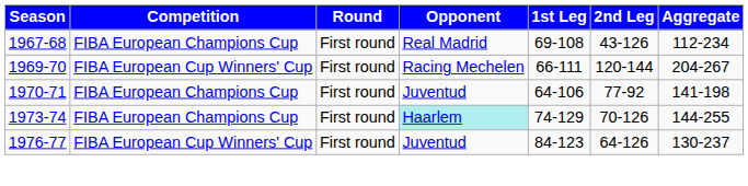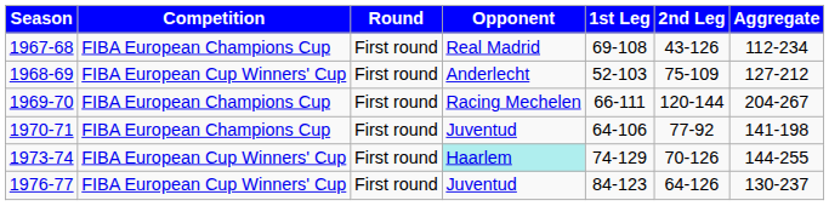 <table class="wikitable">
 <tr>
 <th style="background:blue; color:white;" scope="col">Season</th>
 <th style="background:blue; color:white;" scope="col">Competition</th>
 <th style="background:blue; color:white;" scope="col">Round</th>
 <th style="background:blue; color:white;" scope="col">Opponent</th>
 <th style="background:blue; color:white;" scope="col">1st Leg</th>
 <th style="background:blue; color:white;" scope="col">2nd Leg</th>
 <th style="background:blue; color:white;" scope="col">Aggregate</th>
 </tr>
 <tr>
 <td><a href='#'>1967-68</a></td>
 <td><a href='#'>FIBA European Champions Cup</a></td>
 <td>First round</td>
 <td> <a href='#'>Real Madrid</a></td>
 <td align="center">69-108</td>
 <td align="center">43-126</td>
 <td align="center">112-234</td>
 </tr>
 <tr>
+<td><a href='#'>1968-69</a></td>
+<td><a href='#'>FIBA European Cup Winners' Cup</a></td>
+<td>First round</td>
+<td> <a href='#'>Anderlecht</a></td>
+<td align="center">52-103</td>
+<td align="center">75-109</td>
+<td align="center">127-212</td>
+</tr>
+<tr>
 <td><a href='#'>1969-70</a></td>
-<td><a href='#'>FIBA European Cup Winners' Cup</a></td>
+<td><a href='#'>FIBA European Champions Cup</a></td>
 <td>First round</td>
 <td> <a href='#'>Racing Mechelen</a></td>
 <td align="center">66-111</td>
 <td align="center">120-144</td>
 <td align="center">204-267</td>
 </tr>
 <tr>
 <td><a href='#'>1970-71</a></td>
 <td><a href='#'>FIBA European Champions Cup</a></td>
 <td>First round</td>
 <td> <a href='#'>Juventud</a></td>
 <td align="center">64-106</td>
 <td align="center">77-92</td>
 <td align="center">141-198</td>
 </tr>
 <tr>
 <td><a href='#'>1973-74</a></td>
-<td><a href='#'>FIBA European Champions Cup</a></td>
+<td><a href='#'>FIBA European Cup Winners' Cup</a></td>
 <td>First round</td>
 <td style="background: paleturquoise;"> <a href='#'>Haarlem</a></td>
 <td align="center">74-129</td>
 <td align="center">70-126</td>
 <td align="center">144-255</td>
 </tr>
 <tr>
 <td><a href='#'>1976-77</a></td>
 <td><a href='#'>FIBA European Cup Winners' Cup</a></td>
 <td>First round</td>
 <td> <a href='#'>Juventud</a></td>
 <td align="center">84-123</td>
 <td align="center">64-126</td>
 <td align="center">130-237</td>
 </tr>
 </table>
